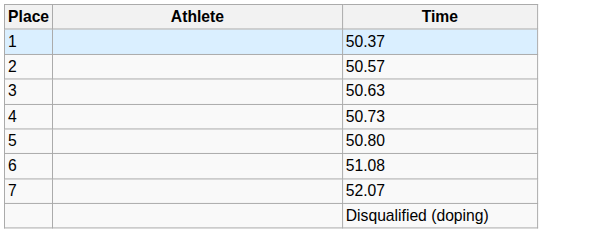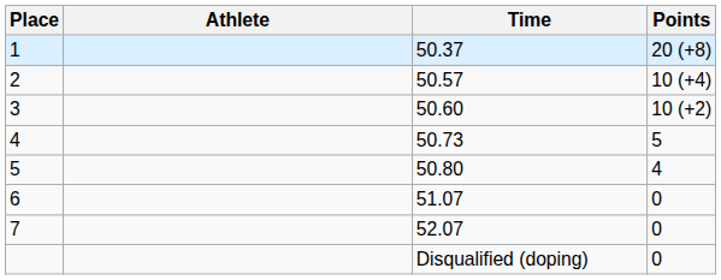 <table class="wikitable sortable">
 <tr>
 <th>Place</th>
 <th style="width:18em">Athlete</th>
 <th style="width:12em">Time</th>
+<th>Points</th>
 </tr>
 <tr style="background:#daefff;">
 <td>1 </td>
 <td></td>
 <td>50.37</td>
+<td>20 (+8)</td>
 </tr>
 <tr>
 <td>2</td>
 <td></td>
 <td>50.57</td>
+<td>10 (+4)</td>
 </tr>
 <tr>
 <td>3</td>
 <td></td>
-<td>50.63</td>
+<td>50.60</td>
+<td>10 (+2)</td>
 </tr>
 <tr>
 <td>4</td>
 <td></td>
 <td>50.73</td>
+<td>5</td>
 </tr>
 <tr>
 <td>5</td>
 <td></td>
 <td>50.80</td>
+<td>4</td>
 </tr>
 <tr>
 <td>6</td>
 <td></td>
-<td>51.08</td>
+<td>51.07</td>
+<td>0</td>
 </tr>
 <tr>
 <td>7</td>
 <td></td>
 <td>52.07</td>
+<td>0</td>
 </tr>
 <tr>
 <td data-sort-value="8"></td>
 <td></td>
 <td>Disqualified (doping)</td>
+<td>0</td>
 </tr>
 </table>
